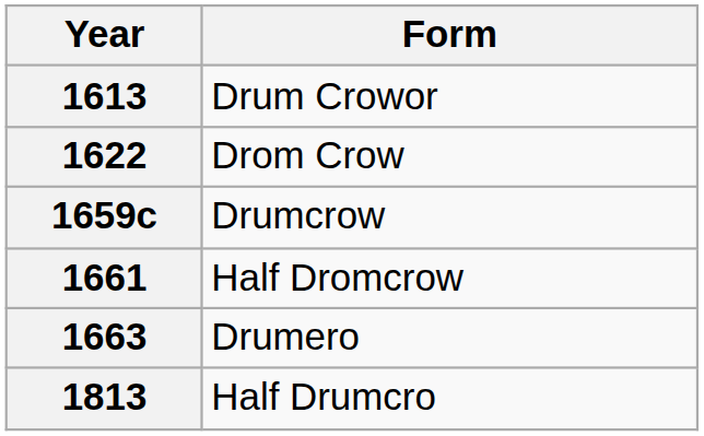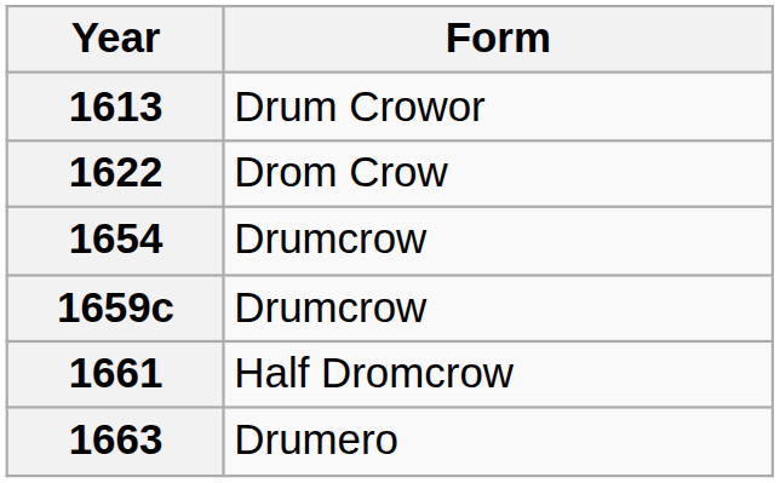 <table class="wikitable" style="margin:0 0 0 3em; border:1px solid darkgrey;">
 <tr>
 <th style="width:75px;">Year</th>
 <th style="width:200px;">Form</th>
 </tr>
 <tr>
 <th>1613</th>
 <td>Drum Crowor</td>
 </tr>
 <tr>
 <th>1622</th>
 <td>Drom Crow</td>
 </tr>
 <tr>
+<th>1654</th>
+<td>Drumcrow</td>
+</tr>
+<tr>
 <th>1659c</th>
 <td>Drumcrow</td>
 </tr>
 <tr>
 <th>1661</th>
 <td>Half Dromcrow</td>
 </tr>
 <tr>
 <th>1663</th>
 <td>Drumero</td>
 </tr>
-<tr>
-<th>1813</th>
-<td>Half Drumcro</td>
-</tr>
 </table>
